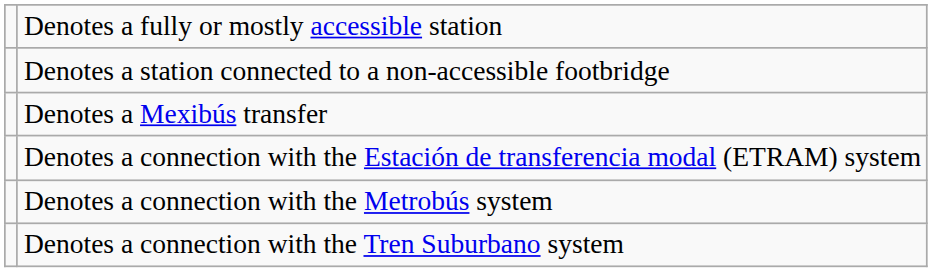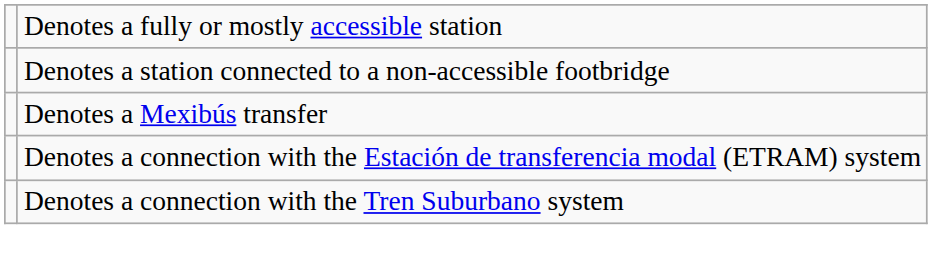 <table class="wikitable">
 <tr>
 <td> </td>
 <td>Denotes a fully or mostly <a href='#'>accessible</a> station</td>
 </tr>
 <tr>
 <td> </td>
 <td>Denotes a station connected to a non-accessible footbridge</td>
 </tr>
 <tr>
 <td></td>
 <td>Denotes a <a href='#'>Mexibús</a> transfer</td>
 </tr>
 <tr>
 <td></td>
 <td>Denotes a connection with the <a href='#'>Estación de transferencia modal</a> (ETRAM) system</td>
 </tr>
 <tr>
 <td></td>
-<td>Denotes a connection with the <a href='#'>Metrobús</a> system</td>
-</tr>
-<tr>
-<td></td>
 <td>Denotes a connection with the <a href='#'>Tren Suburbano</a> system</td>
 </tr>
 </table>
